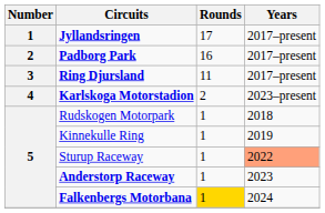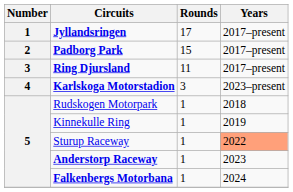 <table class="wikitable" style="text-align=center">
 <tr>
 <th>Number</th>
 <th>Circuits</th>
 <th>Rounds</th>
 <th>Years</th>
 </tr>
 <tr>
 <th>1</th>
 <td> <strong><a href='#'>Jyllandsringen</a></strong></td>
 <td>17</td>
 <td>2017–present</td>
 </tr>
 <tr>
 <th>2</th>
 <td> <strong><a href='#'>Padborg Park</a></strong></td>
-<td>16</td>
+<td>15</td>
 <td>2017–present</td>
 </tr>
 <tr>
 <th>3</th>
 <td> <strong><a href='#'>Ring Djursland</a></strong></td>
 <td>11</td>
 <td>2017–present</td>
 </tr>
 <tr>
 <th>4</th>
 <td> <strong><a href='#'>Karlskoga Motorstadion</a></strong></td>
-<td>2</td>
+<td>3</td>
 <td>2023–present</td>
 </tr>
 <tr>
 <th rowspan=5>5</th>
 <td> <a href='#'>Rudskogen Motorpark</a></td>
 <td>1</td>
 <td>2018</td>
 </tr>
 <tr>
 <td> <a href='#'>Kinnekulle Ring</a></td>
 <td>1</td>
 <td>2019</td>
 </tr>
 <tr>
 <td> <a href='#'>Sturup Raceway</a></td>
 <td>1</td>
 <td style="background: lightsalmon;">2022</td>
 </tr>
 <tr>
 <td> <strong><a href='#'>Anderstorp Raceway</a></strong></td>
 <td>1</td>
 <td>2023</td>
 </tr>
 <tr>
 <td><strong> <a href='#'>Falkenbergs Motorbana</a></strong></td>
-<td style="background: gold;">1</td>
+<td>1</td>
 <td>2024</td>
 </tr>
 <tr>
 </tr>
 </table>
